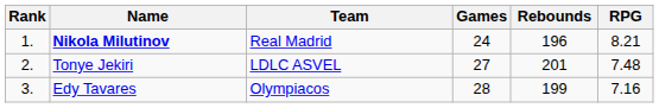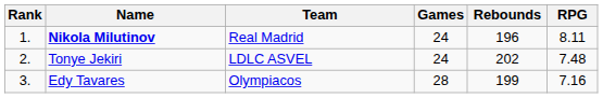 <table class="wikitable" style="text-align: center">
 <tr>
 <th>Rank</th>
 <th width=200>Name</th>
 <th width=210>Team</th>
 <th>Games</th>
 <th width=85>Rebounds</th>
 <th width=50>RPG</th>
 </tr>
 <tr>
 <td>1.</td>
 <td align="left"> <strong><a href='#'>Nikola Milutinov</a></strong></td>
 <td align="left"> <a href='#'>Real Madrid</a></td>
 <td>24</td>
 <td>196</td>
-<td>8.21</td>
+<td>8.11</td>
 </tr>
 <tr>
 <td>2.</td>
 <td align="left"> <a href='#'>Tonye Jekiri</a></td>
 <td align="left"> <a href='#'>LDLC ASVEL</a></td>
-<td>27</td>
-<td>201</td>
+<td>24</td>
+<td>202</td>
 <td>7.48</td>
 </tr>
 <tr>
 <td>3.</td>
 <td align="left"> <a href='#'>Edy Tavares</a></td>
 <td align="left"> <a href='#'>Olympiacos</a></td>
 <td>28</td>
 <td>199</td>
 <td>7.16</td>
 </tr>
 </table>
